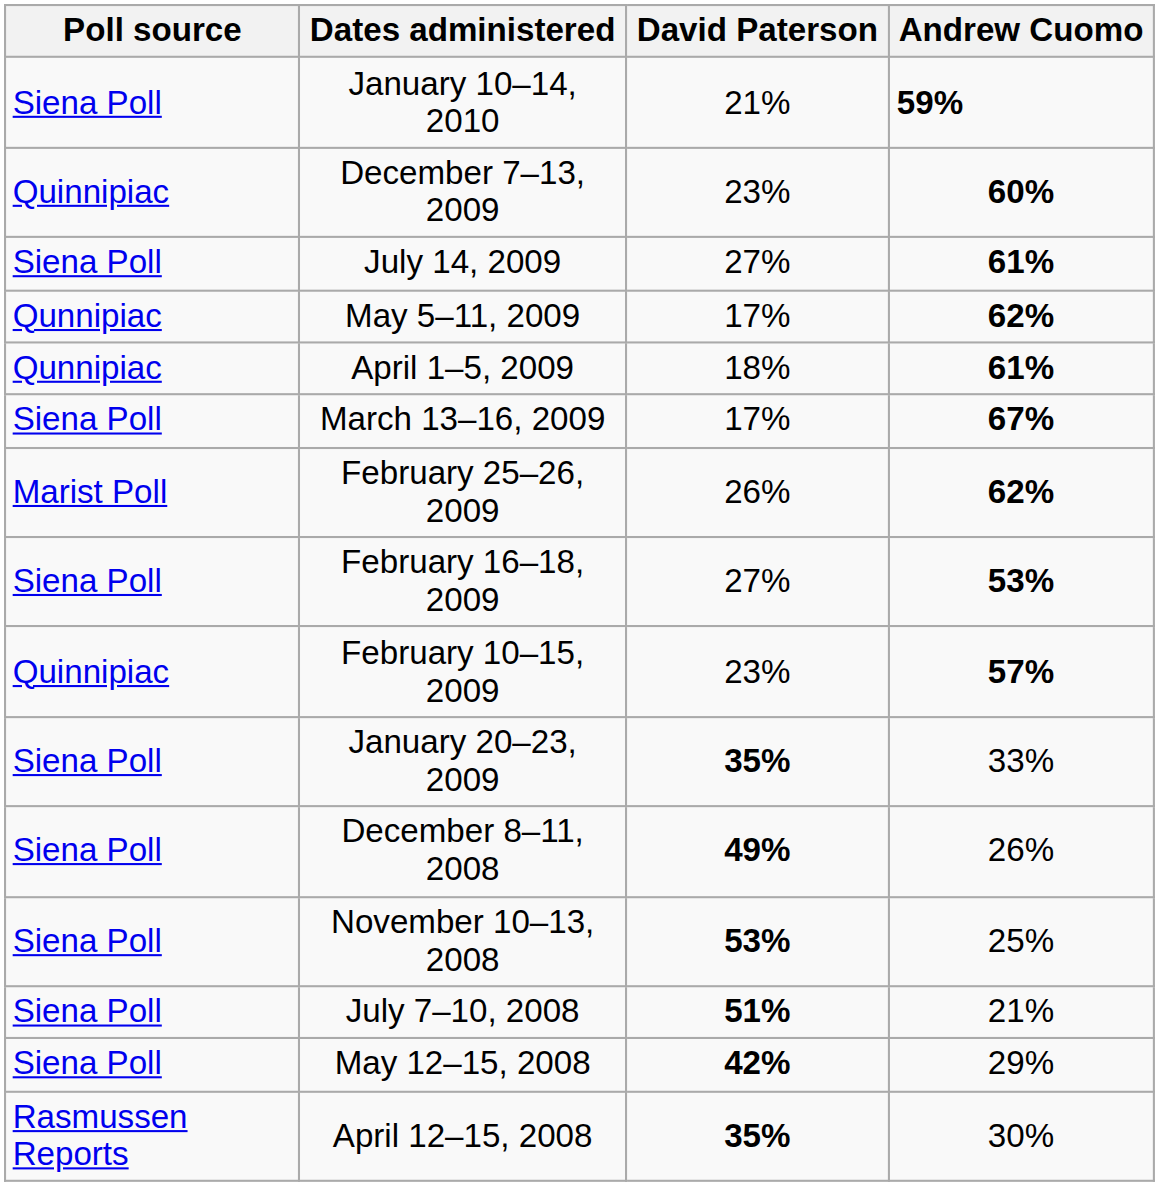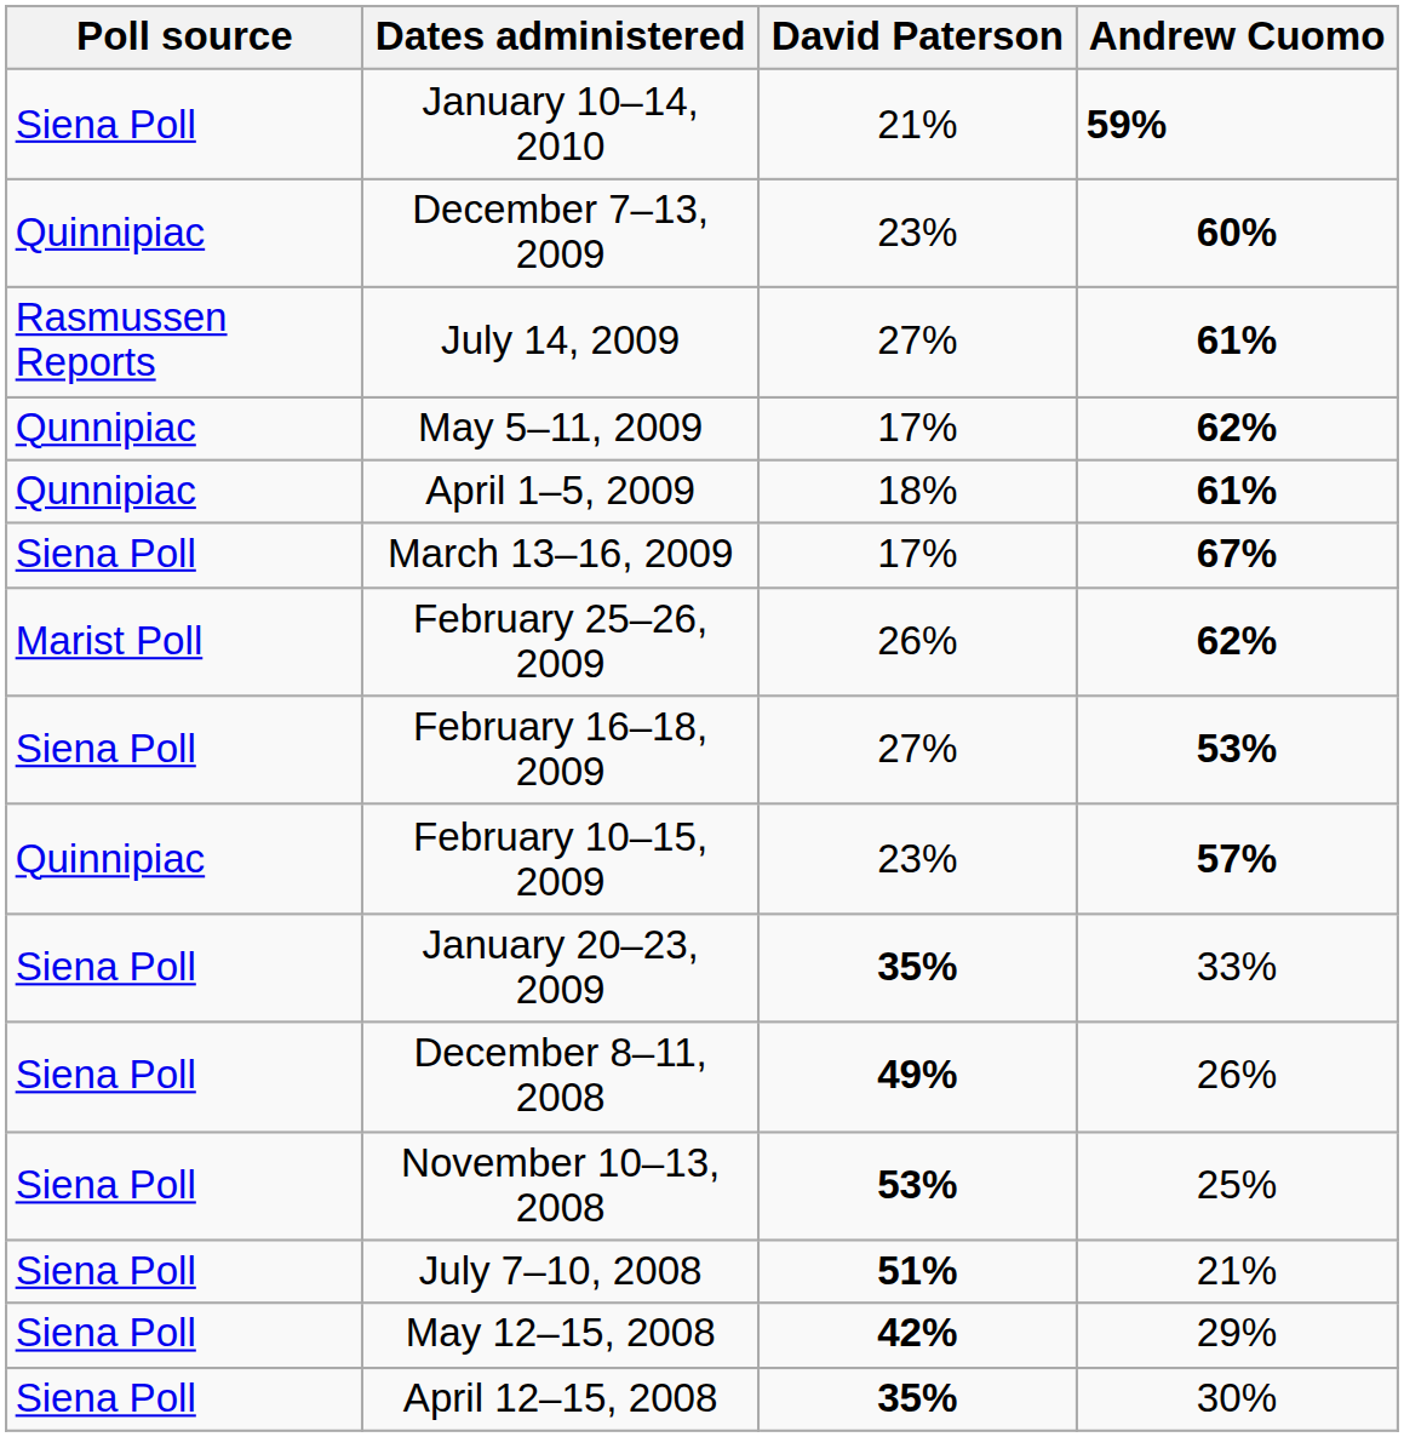 <table class="wikitable">
 <tr valign="bottom">
 <th style="width:135px;">Poll source</th>
 <th style="width:150px;">Dates administered</th>
 <th style="width:120px;">David Paterson</th>
 <th style="width:120px;">Andrew Cuomo</th>
 </tr>
 <tr>
 <td><a href='#'>Siena Poll</a></td>
 <td align="center">January 10–14, 2010</td>
 <td align="center">21%</td>
 <td><strong>59%</strong></td>
 </tr>
 <tr>
 <td><a href='#'>Quinnipiac</a></td>
 <td align="center">December 7–13, 2009</td>
 <td align="center">23%</td>
 <td align="center" ><strong>60%</strong></td>
 </tr>
 <tr>
-<td><a href='#'>Siena Poll</a></td>
+<td><a href='#'>Rasmussen Reports</a></td>
 <td align="center">July 14, 2009</td>
 <td align="center">27%</td>
 <td align="center" ><strong>61%</strong></td>
 </tr>
 <tr>
 <td><a href='#'>Qunnipiac</a></td>
 <td align="center">May 5–11, 2009</td>
 <td align="center">17%</td>
 <td align="center" ><strong>62%</strong></td>
 </tr>
 <tr>
 <td><a href='#'>Qunnipiac</a></td>
 <td align="center">April 1–5, 2009</td>
 <td align="center">18%</td>
 <td align="center" ><strong>61%</strong></td>
 </tr>
 <tr>
 <td><a href='#'>Siena Poll</a></td>
 <td align="center">March 13–16, 2009</td>
 <td align="center">17%</td>
 <td align="center" ><strong>67%</strong></td>
 </tr>
 <tr>
 <td><a href='#'>Marist Poll</a></td>
 <td align="center">February 25–26, 2009</td>
 <td align="center">26%</td>
 <td align="center" ><strong>62%</strong></td>
 </tr>
 <tr>
 <td><a href='#'>Siena Poll</a></td>
 <td align="center">February 16–18, 2009</td>
 <td align="center">27%</td>
 <td align="center" ><strong>53%</strong></td>
 </tr>
 <tr>
 <td><a href='#'>Quinnipiac</a></td>
 <td align="center">February 10–15, 2009</td>
 <td align="center">23%</td>
 <td align="center" ><strong>57%</strong></td>
 </tr>
 <tr>
 <td><a href='#'>Siena Poll</a></td>
 <td align="center">January 20–23, 2009</td>
 <td align="center" ><strong>35%</strong></td>
 <td align="center">33%</td>
 </tr>
 <tr>
 <td><a href='#'>Siena Poll</a></td>
 <td align="center">December 8–11, 2008</td>
 <td align="center" ><strong>49%</strong></td>
 <td align="center">26%</td>
 </tr>
 <tr>
 <td><a href='#'>Siena Poll</a></td>
 <td align="center">November 10–13, 2008</td>
 <td align="center" ><strong>53%</strong></td>
 <td align="center">25%</td>
 </tr>
 <tr>
 <td><a href='#'>Siena Poll</a></td>
 <td align="center">July 7–10, 2008</td>
 <td align="center" ><strong>51%</strong></td>
 <td align="center">21%</td>
 </tr>
 <tr>
 <td><a href='#'>Siena Poll</a></td>
 <td align="center">May 12–15, 2008</td>
 <td align="center" ><strong>42%</strong></td>
 <td align="center">29%</td>
 </tr>
 <tr>
-<td><a href='#'>Rasmussen Reports</a></td>
+<td><a href='#'>Siena Poll</a></td>
 <td align="center">April 12–15, 2008</td>
 <td align="center" ><strong>35%</strong></td>
 <td align="center">30%</td>
 </tr>
 </table>
